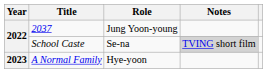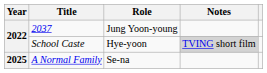 <table class="wikitable plainrowheaders sortable">
 <tr>
 <th scope="col">Year</th>
 <th scope="col">Title</th>
 <th scope="col">Role</th>
 <th scope="col">Notes</th>
 <th scope="col" class="unsortable"></th>
 </tr>
 <tr>
 <th scope="row" rowspan="2">2022</th>
 <td><em><a href='#'>2037</a></em></td>
 <td>Jung Yoon-young</td>
 <td></td>
 <td style="text-align:center"></td>
 </tr>
 <tr>
 <td><em>School Caste</em></td>
-<td>Se-na</td>
+<td>Hye-yoon</td>
 <td style="background: lightgrey;"><a href='#'>TVING</a> short film</td>
 <td style="text-align:center"></td>
 </tr>
 <tr>
-<th scope="row">2023</th>
+<th scope="row">2025</th>
 <td><em><a href='#'>A Normal Family</a></em></td>
-<td>Hye-yoon</td>
+<td>Se-na</td>
 <td></td>
 <td style="text-align:center"></td>
 </tr>
 </table>
